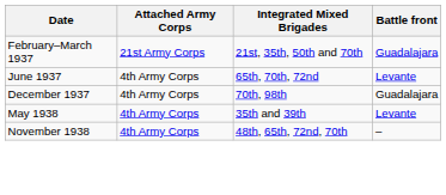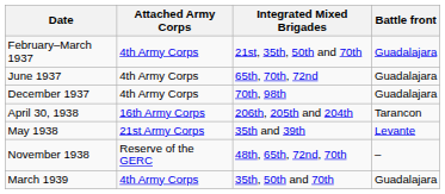 <table class = "wikitable">
 <tr>
 <th>Date</th>
 <th>Attached Army Corps</th>
 <th>Integrated Mixed Brigades</th>
 <th>Battle front</th>
 </tr>
 <tr>
 <td>February–March 1937</td>
-<td><a href='#'>21st Army Corps</a></td>
+<td><a href='#'>4th Army Corps</a></td>
 <td><a href='#'>21st</a>, <a href='#'>35th</a>, <a href='#'>50th</a> and <a href='#'>70th</a></td>
 <td><a href='#'>Guadalajara</a></td>
 </tr>
 <tr>
 <td>June 1937</td>
 <td>4th Army Corps</td>
 <td><a href='#'>65th</a>, <a href='#'>70th</a>, <a href='#'>72nd</a></td>
-<td><a href='#'>Levante</a></td>
+<td>Guadalajara</td>
 </tr>
 <tr>
 <td>December 1937</td>
 <td>4th Army Corps</td>
 <td><a href='#'>70th</a>, <a href='#'>98th</a></td>
 <td>Guadalajara</td>
 </tr>
 <tr>
+<td>April 30, 1938</td>
+<td><a href='#'>16th Army Corps</a></td>
+<td><a href='#'>206th</a>, <a href='#'>205th</a> and <a href='#'>204th</a></td>
+<td>Tarancon</td>
+</tr>
+<tr>
 <td>May 1938</td>
-<td><a href='#'>4th Army Corps</a></td>
+<td><a href='#'>21st Army Corps</a></td>
 <td><a href='#'>35th</a> and <a href='#'>39th</a></td>
 <td><a href='#'>Levante</a></td>
 </tr>
 <tr>
 <td>November 1938</td>
-<td><a href='#'>4th Army Corps</a></td>
+<td>Reserve of the <a href='#'>GERC</a></td>
 <td><a href='#'>48th</a>, <a href='#'>65th</a>, <a href='#'>72nd</a>, <a href='#'>70th</a></td>
 <td>–</td>
 </tr>
+<tr>
+<td>March 1939</td>
+<td><a href='#'>4th Army Corps</a></td>
+<td><a href='#'>35th</a>, <a href='#'>50th</a> and <a href='#'>70th</a></td>
+<td>Guadalajara</td>
+</tr>
 </table>
